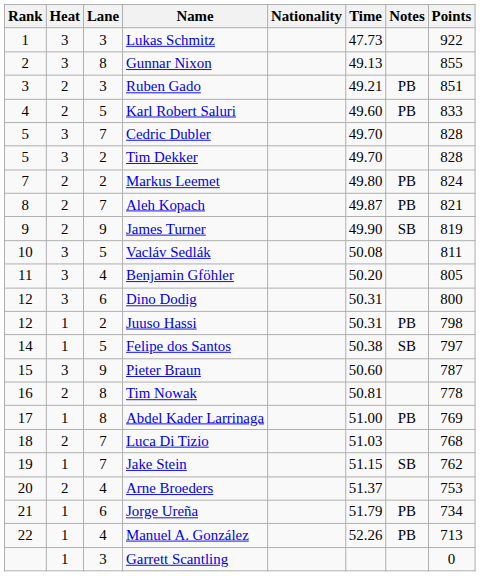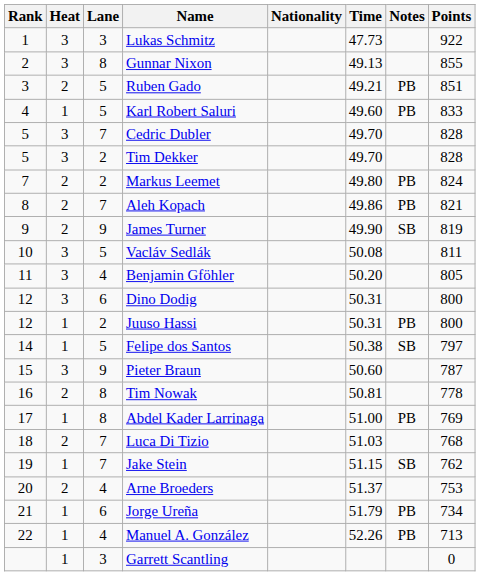 <table class="wikitable sortable" style="text-align:center">
 <tr>
 <th>Rank</th>
 <th>Heat</th>
 <th>Lane</th>
 <th>Name</th>
 <th>Nationality</th>
 <th>Time</th>
 <th>Notes</th>
 <th>Points</th>
 </tr>
 <tr>
 <td>1</td>
 <td>3</td>
 <td>3</td>
 <td align="left"><a href='#'>Lukas Schmitz</a></td>
 <td align=left></td>
 <td>47.73</td>
 <td></td>
 <td>922</td>
 </tr>
 <tr>
 <td>2</td>
 <td>3</td>
 <td>8</td>
 <td align="left"><a href='#'>Gunnar Nixon</a></td>
 <td align=left></td>
 <td>49.13</td>
 <td></td>
 <td>855</td>
 </tr>
 <tr>
 <td>3</td>
 <td>2</td>
-<td>3</td>
+<td>5</td>
 <td align="left"><a href='#'>Ruben Gado</a></td>
 <td align=left></td>
 <td>49.21</td>
 <td>PB</td>
 <td>851</td>
 </tr>
 <tr>
 <td>4</td>
-<td>2</td>
+<td>1</td>
 <td>5</td>
 <td align="left"><a href='#'>Karl Robert Saluri</a></td>
 <td align=left></td>
 <td>49.60</td>
 <td>PB</td>
 <td>833</td>
 </tr>
 <tr>
 <td>5</td>
 <td>3</td>
 <td>7</td>
 <td align="left"><a href='#'>Cedric Dubler</a></td>
 <td align=left></td>
 <td>49.70</td>
 <td></td>
 <td>828</td>
 </tr>
 <tr>
 <td>5</td>
 <td>3</td>
 <td>2</td>
 <td align="left"><a href='#'>Tim Dekker</a></td>
 <td align=left></td>
 <td>49.70</td>
 <td></td>
 <td>828</td>
 </tr>
 <tr>
 <td>7</td>
 <td>2</td>
 <td>2</td>
 <td align="left"><a href='#'>Markus Leemet</a></td>
 <td align=left></td>
 <td>49.80</td>
 <td>PB</td>
 <td>824</td>
 </tr>
 <tr>
 <td>8</td>
 <td>2</td>
 <td>7</td>
 <td align="left"><a href='#'>Aleh Kopach</a></td>
 <td align=left></td>
-<td>49.87</td>
+<td>49.86</td>
 <td>PB</td>
 <td>821</td>
 </tr>
 <tr>
 <td>9</td>
 <td>2</td>
 <td>9</td>
 <td align="left"><a href='#'>James Turner</a></td>
 <td align=left></td>
 <td>49.90</td>
 <td>SB</td>
 <td>819</td>
 </tr>
 <tr>
 <td>10</td>
 <td>3</td>
 <td>5</td>
 <td align="left"><a href='#'>Vacláv Sedlák</a></td>
 <td align=left></td>
 <td>50.08</td>
 <td></td>
 <td>811</td>
 </tr>
 <tr>
 <td>11</td>
 <td>3</td>
 <td>4</td>
 <td align="left"><a href='#'>Benjamin Gföhler</a></td>
 <td align=left></td>
 <td>50.20</td>
 <td></td>
 <td>805</td>
 </tr>
 <tr>
 <td>12</td>
 <td>3</td>
 <td>6</td>
 <td align="left"><a href='#'>Dino Dodig</a></td>
 <td align=left></td>
 <td>50.31</td>
 <td></td>
 <td>800</td>
 </tr>
 <tr>
 <td>12</td>
 <td>1</td>
 <td>2</td>
 <td align="left"><a href='#'>Juuso Hassi</a></td>
 <td align=left></td>
 <td>50.31</td>
 <td>PB</td>
-<td>798</td>
+<td>800</td>
 </tr>
 <tr>
 <td>14</td>
 <td>1</td>
 <td>5</td>
 <td align="left"><a href='#'>Felipe dos Santos</a></td>
 <td align=left></td>
 <td>50.38</td>
 <td>SB</td>
 <td>797</td>
 </tr>
 <tr>
 <td>15</td>
 <td>3</td>
 <td>9</td>
 <td align="left"><a href='#'>Pieter Braun</a></td>
 <td align=left></td>
 <td>50.60</td>
 <td></td>
 <td>787</td>
 </tr>
 <tr>
 <td>16</td>
 <td>2</td>
 <td>8</td>
 <td align="left"><a href='#'>Tim Nowak</a></td>
 <td align=left></td>
 <td>50.81</td>
 <td></td>
 <td>778</td>
 </tr>
 <tr>
 <td>17</td>
 <td>1</td>
 <td>8</td>
 <td align="left"><a href='#'>Abdel Kader Larrinaga</a></td>
 <td align=left></td>
 <td>51.00</td>
 <td>PB</td>
 <td>769</td>
 </tr>
 <tr>
 <td>18</td>
 <td>2</td>
 <td>7</td>
 <td align="left"><a href='#'>Luca Di Tizio</a></td>
 <td align=left></td>
 <td>51.03</td>
 <td></td>
 <td>768</td>
 </tr>
 <tr>
 <td>19</td>
 <td>1</td>
 <td>7</td>
 <td align="left"><a href='#'>Jake Stein</a></td>
 <td align=left></td>
 <td>51.15</td>
 <td>SB</td>
 <td>762</td>
 </tr>
 <tr>
 <td>20</td>
 <td>2</td>
 <td>4</td>
 <td align="left"><a href='#'>Arne Broeders</a></td>
 <td align=left></td>
 <td>51.37</td>
 <td></td>
 <td>753</td>
 </tr>
 <tr>
 <td>21</td>
 <td>1</td>
 <td>6</td>
 <td align="left"><a href='#'>Jorge Ureña</a></td>
 <td align=left></td>
 <td>51.79</td>
 <td>PB</td>
 <td>734</td>
 </tr>
 <tr>
 <td>22</td>
 <td>1</td>
 <td>4</td>
 <td align="left"><a href='#'>Manuel A. González</a></td>
 <td align=left></td>
 <td>52.26</td>
 <td>PB</td>
 <td>713</td>
 </tr>
 <tr>
 <td></td>
 <td>1</td>
 <td>3</td>
 <td align="left"><a href='#'>Garrett Scantling</a></td>
 <td align=left></td>
 <td></td>
 <td></td>
 <td>0</td>
 </tr>
 </table>
